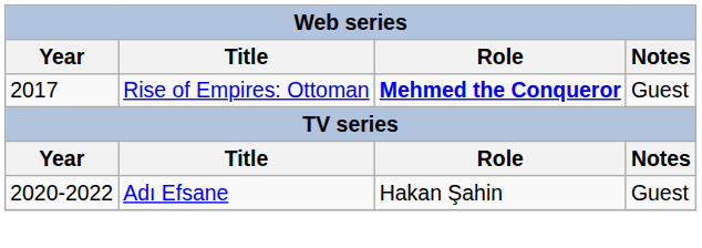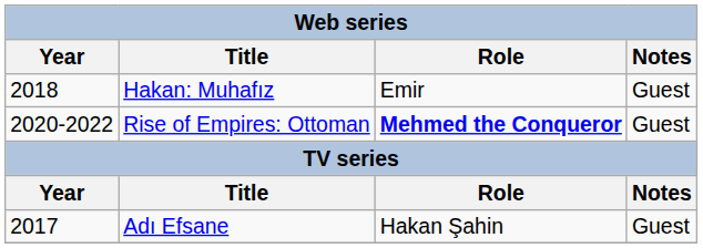 <table class="wikitable" style="font-size: 90%;">
 <tr>
 <th colspan="4" style="background:LightSteelBlue">Web series</th>
 </tr>
 <tr>
 <th>Year</th>
 <th>Title</th>
 <th>Role</th>
 <th>Notes</th>
 </tr>
 <tr>
-<td>2017</td>
+<td>2018</td>
+<td><a href='#'>Hakan: Muhafız</a></td>
+<td>Emir</td>
+<td>Guest</td>
+</tr>
+<tr>
+<td>2020-2022</td>
 <td><a href='#'>Rise of Empires: Ottoman</a></td>
 <td><strong><a href='#'>Mehmed the Conqueror</a></strong></td>
 <td>Guest</td>
 </tr>
 <tr>
 <th colspan="4" style="background:LightSteelBlue">TV series</th>
 </tr>
 <tr>
 <th>Year</th>
 <th>Title</th>
 <th>Role</th>
 <th>Notes</th>
 </tr>
 <tr>
-<td>2020-2022</td>
+<td>2017</td>
 <td><a href='#'>Adı Efsane</a></td>
 <td>Hakan Şahin</td>
 <td>Guest</td>
 </tr>
 <tr>
 </tr>
 </table>
